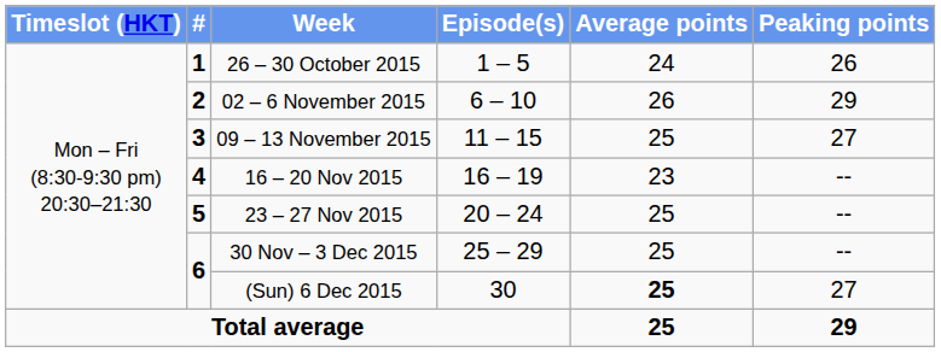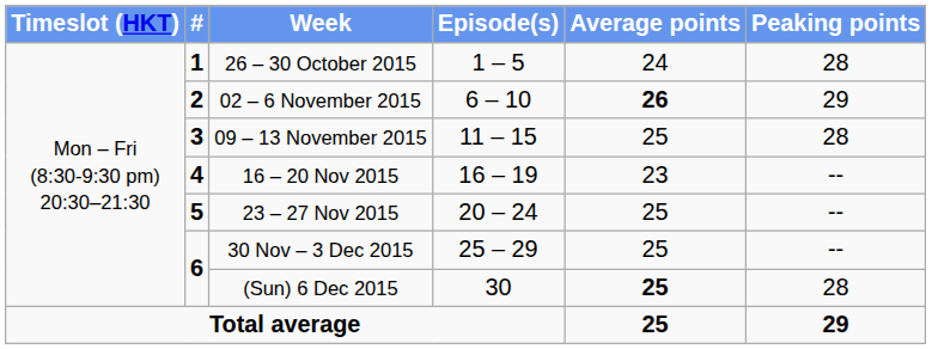 <table class="wikitable" style="text-align:center;">
 <tr style="background:cornflowerblue; color:white" align="center">
 </tr>
 <tr>
 <th style="background:cornflowerblue; color:white" align="center">Timeslot (<a href='#'>HKT</a>)</th>
 <th style="background:cornflowerblue; color:white" align="center">#</th>
 <th style="background:cornflowerblue; color:white" align="center">Week</th>
 <th style="background:cornflowerblue; color:white" align="center">Episode(s)</th>
 <th style="background:cornflowerblue; color:white" align="center">Average points</th>
 <th style="background:cornflowerblue; color:white" align="center">Peaking points</th>
 </tr>
 <tr>
 <td rowspan="7"><small>Mon – Fri<br>(8:30-9:30 pm)<br>20:30–21:30</small></td>
 <td><strong>1</strong></td>
 <td><small>26 – 30 October 2015</small></td>
 <td>1 – 5</td>
 <td>24</td>
-<td>26</td>
+<td>28</td>
 </tr>
 <tr>
 <td><strong>2</strong></td>
 <td><small>02 – 6 November 2015</small></td>
 <td>6 – 10</td>
-<td>26</td>
+<td><strong>26</strong></td>
 <td>29</td>
 </tr>
 <tr>
 <td><strong>3</strong></td>
 <td><small>09 – 13 November 2015</small></td>
 <td>11 – 15</td>
 <td>25</td>
-<td>27</td>
+<td>28</td>
 </tr>
 <tr>
 <td><strong>4</strong></td>
 <td><small>16 – 20 Nov 2015</small></td>
 <td>16 – 19</td>
 <td>23</td>
 <td>--</td>
 </tr>
 <tr>
 <td><strong>5</strong></td>
 <td><small>23 – 27 Nov 2015</small></td>
 <td>20 – 24</td>
 <td>25</td>
 <td>--</td>
 </tr>
 <tr>
 <td rowspan="2"><strong>6</strong></td>
 <td><small>30 Nov – 3 Dec 2015</small></td>
 <td>25 – 29</td>
 <td>25</td>
 <td>--</td>
 </tr>
 <tr>
 <td><small>(Sun) 6 Dec 2015</small></td>
 <td>30</td>
 <td><strong>25</strong></td>
-<td>27</td>
+<td>28</td>
 </tr>
 <tr>
 <td colspan="4" style="text-align:center;"><strong>Total average</strong></td>
 <td><strong>25</strong></td>
 <td><strong>29</strong></td>
 </tr>
 </table>
